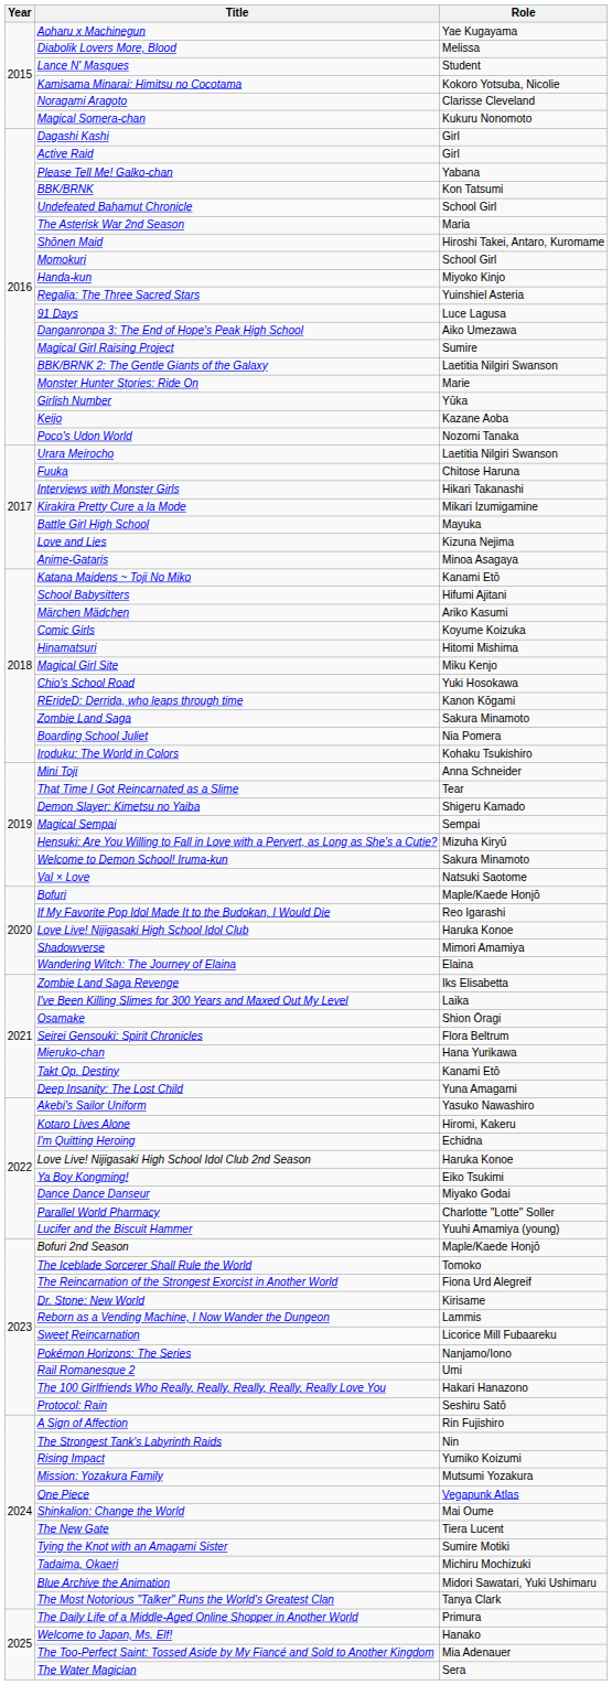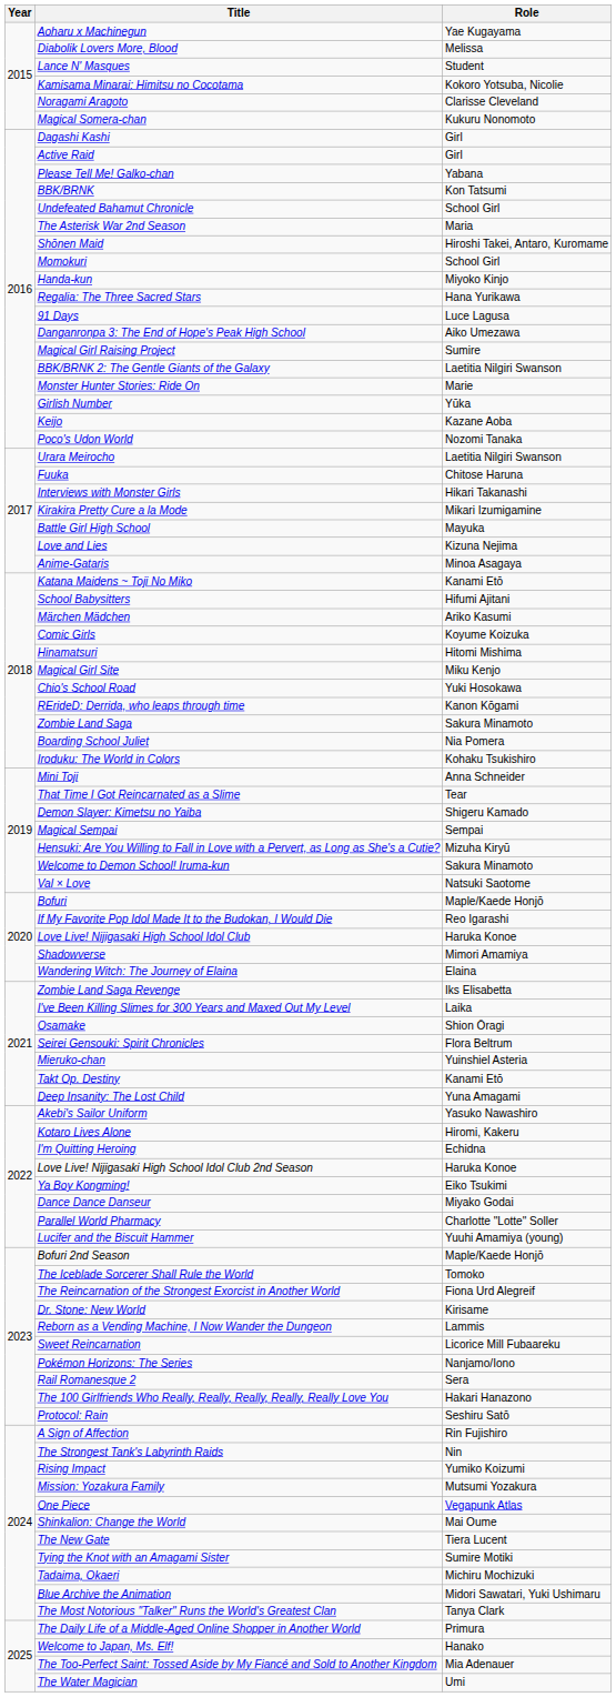 <table class="wikitable sortable">
 <tr>
 <th>Year</th>
 <th>Title</th>
 <th>Role</th>
 </tr>
 <tr>
 <td rowspan="6">2015</td>
 <td><em><a href='#'>Aoharu x Machinegun</a></em></td>
 <td>Yae Kugayama</td>
 </tr>
 <tr>
 <td><em><a href='#'>Diabolik Lovers More, Blood</a></em></td>
 <td>Melissa</td>
 </tr>
 <tr>
 <td><em><a href='#'>Lance N' Masques</a></em></td>
 <td>Student</td>
 </tr>
 <tr>
 <td><em><a href='#'>Kamisama Minarai: Himitsu no Cocotama</a></em></td>
 <td>Kokoro Yotsuba, Nicolie</td>
 </tr>
 <tr>
 <td><em><a href='#'>Noragami Aragoto</a></em></td>
 <td>Clarisse Cleveland</td>
 </tr>
 <tr>
 <td><em><a href='#'>Magical Somera-chan</a></em></td>
 <td>Kukuru Nonomoto</td>
 </tr>
 <tr>
 <td rowspan="18">2016</td>
 <td><em><a href='#'>Dagashi Kashi</a></em></td>
 <td>Girl</td>
 </tr>
 <tr>
 <td><em><a href='#'>Active Raid</a></em></td>
 <td>Girl</td>
 </tr>
 <tr>
 <td><em><a href='#'>Please Tell Me! Galko-chan</a></em></td>
 <td>Yabana</td>
 </tr>
 <tr>
 <td><em><a href='#'>BBK/BRNK</a></em></td>
 <td>Kon Tatsumi</td>
 </tr>
 <tr>
 <td><em><a href='#'>Undefeated Bahamut Chronicle</a></em></td>
 <td>School Girl</td>
 </tr>
 <tr>
 <td><em><a href='#'>The Asterisk War 2nd Season</a></em></td>
 <td>Maria</td>
 </tr>
 <tr>
 <td><em><a href='#'>Shōnen Maid</a></em></td>
 <td>Hiroshi Takei, Antaro, Kuromame</td>
 </tr>
 <tr>
 <td><em><a href='#'>Momokuri</a></em></td>
 <td>School Girl</td>
 </tr>
 <tr>
 <td><em><a href='#'>Handa-kun</a></em></td>
 <td>Miyoko Kinjo</td>
 </tr>
 <tr>
 <td><em><a href='#'>Regalia: The Three Sacred Stars</a></em></td>
-<td>Yuinshiel Asteria</td>
+<td>Hana Yurikawa</td>
 </tr>
 <tr>
 <td><em><a href='#'>91 Days</a></em></td>
 <td>Luce Lagusa</td>
 </tr>
 <tr>
 <td><em><a href='#'>Danganronpa 3: The End of Hope's Peak High School</a></em></td>
 <td>Aiko Umezawa</td>
 </tr>
 <tr>
 <td><em><a href='#'>Magical Girl Raising Project</a></em></td>
 <td>Sumire</td>
 </tr>
 <tr>
 <td><em><a href='#'>BBK/BRNK 2: The Gentle Giants of the Galaxy</a></em></td>
 <td>Laetitia Nilgiri Swanson</td>
 </tr>
 <tr>
 <td><em><a href='#'>Monster Hunter Stories: Ride On</a></em></td>
 <td>Marie</td>
 </tr>
 <tr>
 <td><em><a href='#'>Girlish Number</a></em></td>
 <td>Yūka</td>
 </tr>
 <tr>
 <td><em><a href='#'>Keijo</a></em></td>
 <td>Kazane Aoba</td>
 </tr>
 <tr>
 <td><em><a href='#'>Poco's Udon World</a></em></td>
 <td>Nozomi Tanaka</td>
 </tr>
 <tr>
 <td rowspan="7">2017</td>
 <td><em><a href='#'>Urara Meirocho</a></em></td>
 <td>Laetitia Nilgiri Swanson</td>
 </tr>
 <tr>
 <td><em><a href='#'>Fuuka</a></em></td>
 <td>Chitose Haruna</td>
 </tr>
 <tr>
 <td><em><a href='#'>Interviews with Monster Girls</a></em></td>
 <td>Hikari Takanashi</td>
 </tr>
 <tr>
 <td><em><a href='#'>Kirakira Pretty Cure a la Mode</a></em></td>
 <td>Mikari Izumigamine</td>
 </tr>
 <tr>
 <td><em><a href='#'>Battle Girl High School</a></em></td>
 <td>Mayuka</td>
 </tr>
 <tr>
 <td><em><a href='#'>Love and Lies</a></em></td>
 <td>Kizuna Nejima</td>
 </tr>
 <tr>
 <td><em><a href='#'>Anime-Gataris</a></em></td>
 <td>Minoa Asagaya</td>
 </tr>
 <tr>
 <td rowspan="11">2018</td>
 <td><em><a href='#'>Katana Maidens ~ Toji No Miko</a></em></td>
 <td>Kanami Etō</td>
 </tr>
 <tr>
 <td><em><a href='#'>School Babysitters</a></em></td>
 <td>Hifumi Ajitani</td>
 </tr>
 <tr>
 <td><em><a href='#'>Märchen Mädchen</a></em></td>
 <td>Ariko Kasumi</td>
 </tr>
 <tr>
 <td><em><a href='#'>Comic Girls</a></em></td>
 <td>Koyume Koizuka</td>
 </tr>
 <tr>
 <td><em><a href='#'>Hinamatsuri</a></em></td>
 <td>Hitomi Mishima</td>
 </tr>
 <tr>
 <td><em><a href='#'>Magical Girl Site</a></em></td>
 <td>Miku Kenjo</td>
 </tr>
 <tr>
 <td><em><a href='#'>Chio's School Road</a></em></td>
 <td>Yuki Hosokawa</td>
 </tr>
 <tr>
 <td><em><a href='#'>RErideD: Derrida, who leaps through time</a></em></td>
 <td>Kanon Kōgami</td>
 </tr>
 <tr>
 <td><em><a href='#'>Zombie Land Saga</a></em></td>
 <td>Sakura Minamoto</td>
 </tr>
 <tr>
 <td><em><a href='#'>Boarding School Juliet</a></em></td>
 <td>Nia Pomera</td>
 </tr>
 <tr>
 <td><em><a href='#'>Iroduku: The World in Colors</a></em></td>
 <td>Kohaku Tsukishiro</td>
 </tr>
 <tr>
 <td rowspan="7">2019</td>
 <td><em><a href='#'>Mini Toji</a></em></td>
 <td>Anna Schneider</td>
 </tr>
 <tr>
 <td><em><a href='#'>That Time I Got Reincarnated as a Slime</a></em></td>
 <td>Tear</td>
 </tr>
 <tr>
 <td><em><a href='#'>Demon Slayer: Kimetsu no Yaiba</a></em></td>
 <td>Shigeru Kamado</td>
 </tr>
 <tr>
 <td><em><a href='#'>Magical Sempai</a></em></td>
 <td>Sempai</td>
 </tr>
 <tr>
 <td><em><a href='#'>Hensuki: Are You Willing to Fall in Love with a Pervert, as Long as She's a Cutie?</a></em></td>
 <td>Mizuha Kiryū</td>
 </tr>
 <tr>
 <td><em><a href='#'>Welcome to Demon School! Iruma-kun</a></em></td>
 <td>Sakura Minamoto</td>
 </tr>
 <tr>
 <td><em><a href='#'>Val × Love</a></em></td>
 <td>Natsuki Saotome</td>
 </tr>
 <tr>
 <td rowspan="5">2020</td>
 <td><em><a href='#'>Bofuri</a></em></td>
 <td>Maple/Kaede Honjō</td>
 </tr>
 <tr>
 <td><em><a href='#'>If My Favorite Pop Idol Made It to the Budokan, I Would Die</a></em></td>
 <td>Reo Igarashi</td>
 </tr>
 <tr>
 <td><em><a href='#'>Love Live! Nijigasaki High School Idol Club</a></em></td>
 <td>Haruka Konoe</td>
 </tr>
 <tr>
 <td><em><a href='#'>Shadowverse</a></em></td>
 <td>Mimori Amamiya</td>
 </tr>
 <tr>
 <td><em><a href='#'>Wandering Witch: The Journey of Elaina</a></em></td>
 <td>Elaina</td>
 </tr>
 <tr>
 <td rowspan="7">2021</td>
 <td><em><a href='#'>Zombie Land Saga Revenge</a></em></td>
 <td>Iks Elisabetta</td>
 </tr>
 <tr>
 <td><em><a href='#'>I've Been Killing Slimes for 300 Years and Maxed Out My Level</a></em></td>
 <td>Laika</td>
 </tr>
 <tr>
 <td><em><a href='#'>Osamake</a></em></td>
 <td>Shion Ōragi</td>
 </tr>
 <tr>
 <td><em><a href='#'>Seirei Gensouki: Spirit Chronicles</a></em></td>
 <td>Flora Beltrum</td>
 </tr>
 <tr>
 <td><em><a href='#'>Mieruko-chan</a></em></td>
-<td>Hana Yurikawa</td>
+<td>Yuinshiel Asteria</td>
 </tr>
 <tr>
 <td><em><a href='#'>Takt Op. Destiny</a></em></td>
 <td>Kanami Etō</td>
 </tr>
 <tr>
 <td><em><a href='#'>Deep Insanity: The Lost Child</a></em></td>
 <td>Yuna Amagami</td>
 </tr>
 <tr>
 <td rowspan="8">2022</td>
 <td><em><a href='#'>Akebi's Sailor Uniform</a></em></td>
 <td>Yasuko Nawashiro</td>
 </tr>
 <tr>
 <td><em><a href='#'>Kotaro Lives Alone</a></em></td>
 <td>Hiromi, Kakeru</td>
 </tr>
 <tr>
 <td><em><a href='#'>I'm Quitting Heroing</a></em></td>
 <td>Echidna</td>
 </tr>
 <tr>
 <td><em>Love Live! Nijigasaki High School Idol Club 2nd Season</em></td>
 <td>Haruka Konoe</td>
 </tr>
 <tr>
 <td><em><a href='#'>Ya Boy Kongming!</a></em></td>
 <td>Eiko Tsukimi</td>
 </tr>
 <tr>
 <td><em><a href='#'>Dance Dance Danseur</a></em></td>
 <td>Miyako Godai</td>
 </tr>
 <tr>
 <td><em><a href='#'>Parallel World Pharmacy</a></em></td>
 <td>Charlotte "Lotte" Soller</td>
 </tr>
 <tr>
 <td><em><a href='#'>Lucifer and the Biscuit Hammer</a></em></td>
 <td>Yuuhi Amamiya (young)</td>
 </tr>
 <tr>
 <td rowspan="10">2023</td>
 <td><em>Bofuri 2nd Season</em></td>
 <td>Maple/Kaede Honjō</td>
 </tr>
 <tr>
 <td><em><a href='#'>The Iceblade Sorcerer Shall Rule the World</a></em></td>
 <td>Tomoko</td>
 </tr>
 <tr>
 <td><em><a href='#'>The Reincarnation of the Strongest Exorcist in Another World</a></em></td>
 <td>Fiona Urd Alegreif</td>
 </tr>
 <tr>
 <td><em><a href='#'>Dr. Stone: New World</a></em></td>
 <td>Kirisame</td>
 </tr>
 <tr>
 <td><em><a href='#'>Reborn as a Vending Machine, I Now Wander the Dungeon</a></em></td>
 <td>Lammis</td>
 </tr>
 <tr>
 <td><em><a href='#'>Sweet Reincarnation</a></em></td>
 <td>Licorice Mill Fubaareku</td>
 </tr>
 <tr>
 <td><em><a href='#'>Pokémon Horizons: The Series</a></em></td>
 <td>Nanjamo/Iono</td>
 </tr>
 <tr>
 <td><em><a href='#'>Rail Romanesque 2</a></em></td>
-<td>Umi</td>
+<td>Sera</td>
 </tr>
 <tr>
 <td><em><a href='#'>The 100 Girlfriends Who Really, Really, Really, Really, Really Love You</a></em></td>
 <td>Hakari Hanazono</td>
 </tr>
 <tr>
 <td><em><a href='#'>Protocol: Rain</a></em></td>
 <td>Seshiru Satō</td>
 </tr>
 <tr>
 <td rowspan="11">2024</td>
 <td><em><a href='#'>A Sign of Affection</a></em></td>
 <td>Rin Fujishiro</td>
 </tr>
 <tr>
 <td><em><a href='#'>The Strongest Tank's Labyrinth Raids</a></em></td>
 <td>Nin</td>
 </tr>
 <tr>
 <td><em><a href='#'>Rising Impact</a></em></td>
 <td>Yumiko Koizumi</td>
 </tr>
 <tr>
 <td><em><a href='#'>Mission: Yozakura Family</a></em></td>
 <td>Mutsumi Yozakura</td>
 </tr>
 <tr>
 <td><em><a href='#'>One Piece</a></em></td>
 <td><a href='#'>Vegapunk Atlas</a></td>
 </tr>
 <tr>
 <td><em><a href='#'>Shinkalion: Change the World</a></em></td>
 <td>Mai Oume</td>
 </tr>
 <tr>
 <td><em><a href='#'>The New Gate</a></em></td>
 <td>Tiera Lucent</td>
 </tr>
 <tr>
 <td><em><a href='#'>Tying the Knot with an Amagami Sister</a></em></td>
 <td>Sumire Motiki</td>
 </tr>
 <tr>
 <td><em><a href='#'>Tadaima, Okaeri</a></em></td>
 <td>Michiru Mochizuki</td>
 </tr>
 <tr>
 <td><em><a href='#'>Blue Archive the Animation</a></em></td>
 <td>Midori Sawatari, Yuki Ushimaru</td>
 </tr>
 <tr>
 <td><em><a href='#'>The Most Notorious "Talker" Runs the World's Greatest Clan</a></em></td>
 <td>Tanya Clark</td>
 </tr>
 <tr>
 <td rowspan="4">2025</td>
 <td><em><a href='#'>The Daily Life of a Middle-Aged Online Shopper in Another World</a></em></td>
 <td>Primura</td>
 </tr>
 <tr>
 <td><em><a href='#'>Welcome to Japan, Ms. Elf!</a></em></td>
 <td>Hanako</td>
 </tr>
 <tr>
 <td><em><a href='#'>The Too-Perfect Saint: Tossed Aside by My Fiancé and Sold to Another Kingdom</a></em></td>
 <td>Mia Adenauer</td>
 </tr>
 <tr>
 <td><em><a href='#'>The Water Magician</a></em></td>
-<td>Sera</td>
+<td>Umi</td>
 </tr>
 </table>
